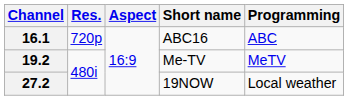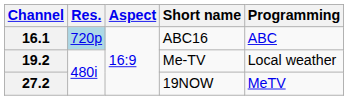 <table class="wikitable">
 <tr>
 <th><a href='#'>Channel</a></th>
 <th><a href='#'>Res.</a></th>
 <th><a href='#'>Aspect</a></th>
 <th>Short name</th>
 <th>Programming</th>
 </tr>
 <tr>
 <th scope = "row">16.1</th>
-<td><a href='#'>720p</a></td>
+<td style="background: lightblue;"><a href='#'>720p</a></td>
 <td rowspan=3><a href='#'>16:9</a></td>
 <td>ABC16</td>
 <td><a href='#'>ABC</a></td>
 </tr>
 <tr>
 <th scope = "row">19.2</th>
 <td rowspan=2><a href='#'>480i</a></td>
 <td>Me-TV</td>
-<td><a href='#'>MeTV</a></td>
+<td>Local weather</td>
 </tr>
 <tr>
 <th scope = "row">27.2</th>
 <td>19NOW</td>
-<td>Local weather</td>
+<td><a href='#'>MeTV</a></td>
 </tr>
 </table>
